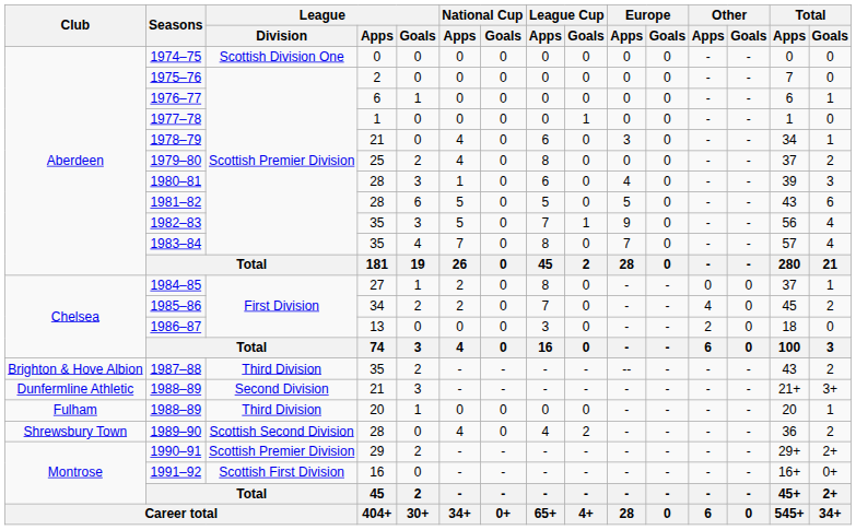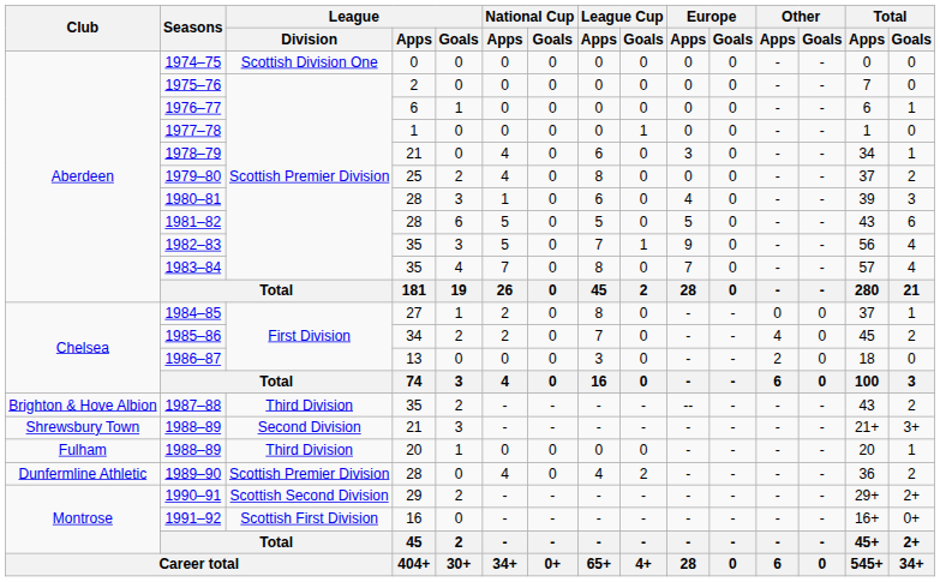 <table class="wikitable" style="text-align:center">
 <tr>
 <th rowspan="2">Club</th>
 <th rowspan="2">Seasons</th>
 <th colspan="3">League</th>
 <th colspan="2">National Cup</th>
 <th colspan="2">League Cup</th>
 <th colspan="2">Europe</th>
 <th colspan="2">Other</th>
 <th colspan="2">Total</th>
 </tr>
 <tr>
 <th>Division</th>
 <th>Apps</th>
 <th>Goals</th>
 <th>Apps</th>
 <th>Goals</th>
 <th>Apps</th>
 <th>Goals</th>
 <th>Apps</th>
 <th>Goals</th>
 <th>Apps</th>
 <th>Goals</th>
 <th>Apps</th>
 <th>Goals</th>
 </tr>
 <tr>
 <td rowspan="11"><a href='#'>Aberdeen</a></td>
 <td><a href='#'>1974–75</a></td>
 <td><a href='#'>Scottish Division One</a></td>
 <td>0</td>
 <td>0</td>
 <td>0</td>
 <td>0</td>
 <td>0</td>
 <td>0</td>
 <td>0</td>
 <td>0</td>
 <td>-</td>
 <td>-</td>
 <td>0</td>
 <td>0</td>
 </tr>
 <tr>
 <td><a href='#'>1975–76</a></td>
 <td rowspan="9"><a href='#'>Scottish Premier Division</a></td>
 <td>2</td>
 <td>0</td>
 <td>0</td>
 <td>0</td>
 <td>0</td>
 <td>0</td>
 <td>0</td>
 <td>0</td>
 <td>-</td>
 <td>-</td>
 <td>7</td>
 <td>0</td>
 </tr>
 <tr>
 <td><a href='#'>1976–77</a></td>
 <td>6</td>
 <td>1</td>
 <td>0</td>
 <td>0</td>
 <td>0</td>
 <td>0</td>
 <td>0</td>
 <td>0</td>
 <td>-</td>
 <td>-</td>
 <td>6</td>
 <td>1</td>
 </tr>
 <tr>
 <td><a href='#'>1977–78</a></td>
 <td>1</td>
 <td>0</td>
 <td>0</td>
 <td>0</td>
 <td>0</td>
 <td>1</td>
 <td>0</td>
 <td>0</td>
 <td>-</td>
 <td>-</td>
 <td>1</td>
 <td>0</td>
 </tr>
 <tr>
 <td><a href='#'>1978–79</a></td>
 <td>21</td>
 <td>0</td>
 <td>4</td>
 <td>0</td>
 <td>6</td>
 <td>0</td>
 <td>3</td>
 <td>0</td>
 <td>-</td>
 <td>-</td>
 <td>34</td>
 <td>1</td>
 </tr>
 <tr>
 <td><a href='#'>1979–80</a></td>
 <td>25</td>
 <td>2</td>
 <td>4</td>
 <td>0</td>
 <td>8</td>
 <td>0</td>
 <td>0</td>
 <td>0</td>
 <td>-</td>
 <td>-</td>
 <td>37</td>
 <td>2</td>
 </tr>
 <tr>
 <td><a href='#'>1980–81</a></td>
 <td>28</td>
 <td>3</td>
 <td>1</td>
 <td>0</td>
 <td>6</td>
 <td>0</td>
 <td>4</td>
 <td>0</td>
 <td>-</td>
 <td>-</td>
 <td>39</td>
 <td>3</td>
 </tr>
 <tr>
 <td><a href='#'>1981–82</a></td>
 <td>28</td>
 <td>6</td>
 <td>5</td>
 <td>0</td>
 <td>5</td>
 <td>0</td>
 <td>5</td>
 <td>0</td>
 <td>-</td>
 <td>-</td>
 <td>43</td>
 <td>6</td>
 </tr>
 <tr>
 <td><a href='#'>1982–83</a></td>
 <td>35</td>
 <td>3</td>
 <td>5</td>
 <td>0</td>
 <td>7</td>
 <td>1</td>
 <td>9</td>
 <td>0</td>
 <td>-</td>
 <td>-</td>
 <td>56</td>
 <td>4</td>
 </tr>
 <tr>
 <td><a href='#'>1983–84</a></td>
 <td>35</td>
 <td>4</td>
 <td>7</td>
 <td>0</td>
 <td>8</td>
 <td>0</td>
 <td>7</td>
 <td>0</td>
 <td>-</td>
 <td>-</td>
 <td>57</td>
 <td>4</td>
 </tr>
 <tr>
 <th colspan="2">Total</th>
 <th>181</th>
 <th>19</th>
 <th>26</th>
 <th>0</th>
 <th>45</th>
 <th>2</th>
 <th>28</th>
 <th>0</th>
 <th>-</th>
 <th>-</th>
 <th>280</th>
 <th>21</th>
 </tr>
 <tr>
 <td rowspan="4"><a href='#'>Chelsea</a></td>
 <td><a href='#'>1984–85</a></td>
 <td rowspan="3"><a href='#'>First Division</a></td>
 <td>27</td>
 <td>1</td>
 <td>2</td>
 <td>0</td>
 <td>8</td>
 <td>0</td>
 <td>-</td>
 <td>-</td>
 <td>0</td>
 <td>0</td>
 <td>37</td>
 <td>1</td>
 </tr>
 <tr>
 <td><a href='#'>1985–86</a></td>
 <td>34</td>
 <td>2</td>
 <td>2</td>
 <td>0</td>
 <td>7</td>
 <td>0</td>
 <td>-</td>
 <td>-</td>
 <td>4</td>
 <td>0</td>
 <td>45</td>
 <td>2</td>
 </tr>
 <tr>
 <td><a href='#'>1986–87</a></td>
 <td>13</td>
 <td>0</td>
 <td>0</td>
 <td>0</td>
 <td>3</td>
 <td>0</td>
 <td>-</td>
 <td>-</td>
 <td>2</td>
 <td>0</td>
 <td>18</td>
 <td>0</td>
 </tr>
 <tr>
 <th colspan="2">Total</th>
 <th>74</th>
 <th>3</th>
 <th>4</th>
 <th>0</th>
 <th>16</th>
 <th>0</th>
 <th>-</th>
 <th>-</th>
 <th>6</th>
 <th>0</th>
 <th>100</th>
 <th>3</th>
 </tr>
 <tr>
 <td><a href='#'>Brighton & Hove Albion</a></td>
 <td><a href='#'>1987–88</a></td>
 <td><a href='#'>Third Division</a></td>
 <td>35</td>
 <td>2</td>
 <td>-</td>
 <td>-</td>
 <td>-</td>
 <td>-</td>
 <td>--</td>
 <td>-</td>
 <td>-</td>
 <td>-</td>
 <td>43</td>
 <td>2</td>
 </tr>
 <tr>
-<td><a href='#'>Dunfermline Athletic</a></td>
+<td><a href='#'>Shrewsbury Town</a></td>
 <td><a href='#'>1988–89</a></td>
 <td><a href='#'>Second Division</a></td>
 <td>21</td>
 <td>3</td>
 <td>-</td>
 <td>-</td>
 <td>-</td>
 <td>-</td>
 <td>-</td>
 <td>-</td>
 <td>-</td>
 <td>-</td>
 <td>21+</td>
 <td>3+</td>
 </tr>
 <tr>
 <td><a href='#'>Fulham</a></td>
 <td><a href='#'>1988–89</a></td>
 <td><a href='#'>Third Division</a></td>
 <td>20</td>
 <td>1</td>
 <td>0</td>
 <td>0</td>
 <td>0</td>
 <td>0</td>
 <td>-</td>
 <td>-</td>
 <td>-</td>
 <td>-</td>
 <td>20</td>
 <td>1</td>
 </tr>
 <tr>
-<td><a href='#'>Shrewsbury Town</a></td>
+<td><a href='#'>Dunfermline Athletic</a></td>
 <td><a href='#'>1989–90</a></td>
-<td><a href='#'>Scottish Second Division</a></td>
+<td><a href='#'>Scottish Premier Division</a></td>
 <td>28</td>
 <td>0</td>
 <td>4</td>
 <td>0</td>
 <td>4</td>
 <td>2</td>
 <td>-</td>
 <td>-</td>
 <td>-</td>
 <td>-</td>
 <td>36</td>
 <td>2</td>
 </tr>
 <tr>
 <td rowspan="3"><a href='#'>Montrose</a></td>
 <td><a href='#'>1990–91</a></td>
-<td><a href='#'>Scottish Premier Division</a></td>
+<td><a href='#'>Scottish Second Division</a></td>
 <td>29</td>
 <td>2</td>
 <td>-</td>
 <td>-</td>
 <td>-</td>
 <td>-</td>
 <td>-</td>
 <td>-</td>
 <td>-</td>
 <td>-</td>
 <td>29+</td>
 <td>2+</td>
 </tr>
 <tr>
 <td><a href='#'>1991–92</a></td>
 <td><a href='#'>Scottish First Division</a></td>
 <td>16</td>
 <td>0</td>
 <td>-</td>
 <td>-</td>
 <td>-</td>
 <td>-</td>
 <td>-</td>
 <td>-</td>
 <td>-</td>
 <td>-</td>
 <td>16+</td>
 <td>0+</td>
 </tr>
 <tr>
 <th colspan="2">Total</th>
 <th>45</th>
 <th>2</th>
 <th>-</th>
 <th>-</th>
 <th>-</th>
 <th>-</th>
 <th>-</th>
 <th>-</th>
 <th>-</th>
 <th>-</th>
 <th>45+</th>
 <th>2+</th>
 </tr>
 <tr>
 <th colspan="3">Career total</th>
 <th>404+</th>
 <th>30+</th>
 <th>34+</th>
 <th>0+</th>
 <th>65+</th>
 <th>4+</th>
 <th>28</th>
 <th>0</th>
 <th>6</th>
 <th>0</th>
 <th>545+</th>
 <th>34+</th>
 </tr>
 </table>
